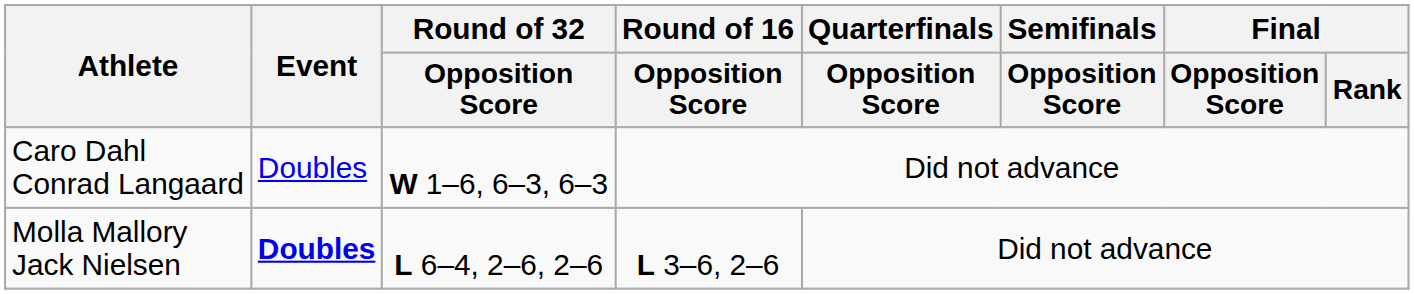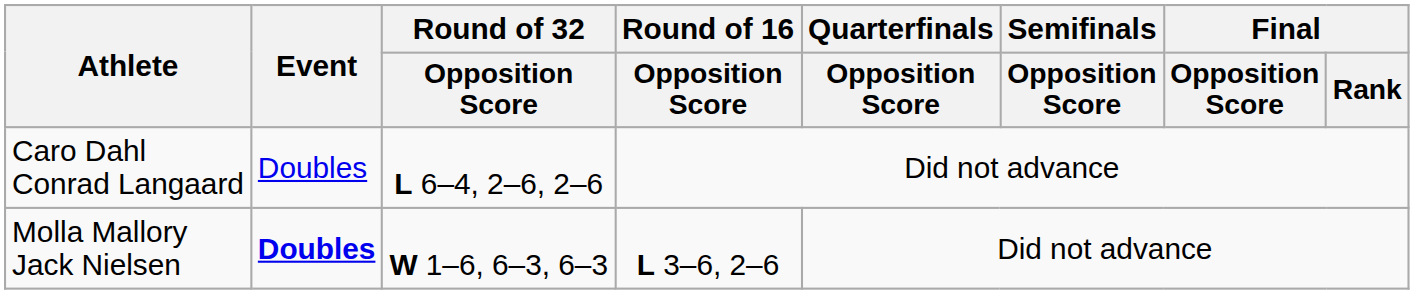 <table class=wikitable style="font-size:90%">
 <tr>
 <th rowspan=2>Athlete</th>
 <th rowspan=2>Event</th>
 <th>Round of 32</th>
 <th>Round of 16</th>
 <th>Quarterfinals</th>
 <th>Semifinals</th>
 <th colspan=2>Final</th>
 </tr>
 <tr style="font-size:95%">
 <th>Opposition<br>Score</th>
 <th>Opposition<br>Score</th>
 <th>Opposition<br>Score</th>
 <th>Opposition<br>Score</th>
 <th>Opposition<br>Score</th>
 <th>Rank</th>
 </tr>
 <tr align=center>
 <td align=left>Caro Dahl <br> Conrad Langaard</td>
 <td align=left><a href='#'>Doubles</a></td>
-<td> <br> <strong>W</strong> 1–6, 6–3, 6–3</td>
+<td> <br> <strong>L</strong> 6–4, 2–6, 2–6</td>
 <td colspan=5>Did not advance</td>
 </tr>
 <tr align=center>
 <td align=left>Molla Mallory <br> Jack Nielsen</td>
 <td align=left><strong><a href='#'>Doubles</a></strong></td>
-<td> <br> <strong>L</strong> 6–4, 2–6, 2–6</td>
+<td> <br> <strong>W</strong> 1–6, 6–3, 6–3</td>
 <td> <br> <strong>L</strong> 3–6, 2–6</td>
 <td colspan=4>Did not advance</td>
 </tr>
 </table>
